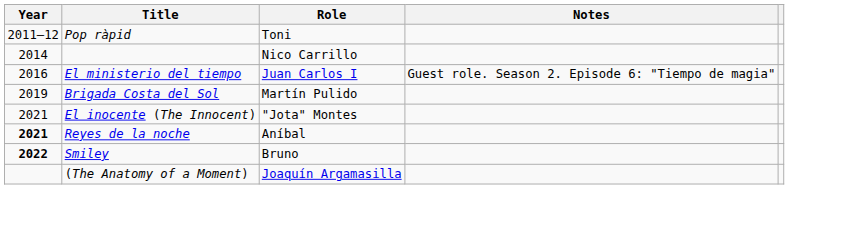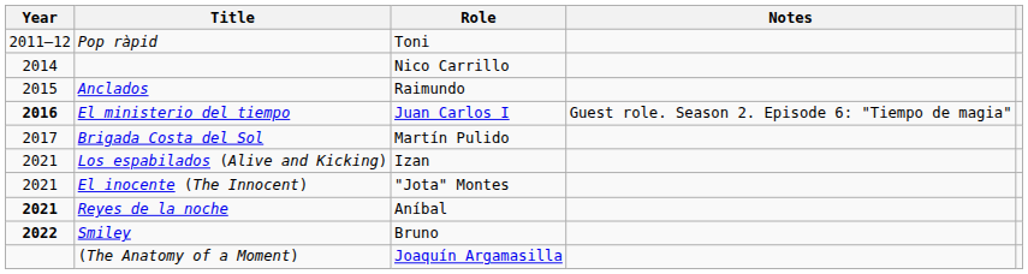 <table class="wikitable sortable">
 <tr>
 <th>Year</th>
 <th>Title</th>
 <th>Role</th>
 <th class="unsortable">Notes</th>
 <th></th>
 </tr>
 <tr>
 <td align = "center">2011–12</td>
 <td><em>Pop ràpid</em></td>
 <td>Toni</td>
 <td></td>
 <td align = "center"></td>
 </tr>
 <tr>
 <td align = "center">2014</td>
 <td><em></em></td>
 <td>Nico Carrillo</td>
 <td></td>
 <td align = "center"></td>
 </tr>
 <tr>
-<td align = "center">2016</td>
+<td align = "center">2015</td>
+<td><em><a href='#'>Anclados</a></em></td>
+<td>Raimundo</td>
+<td></td>
+<td align = "center"></td>
+</tr>
+<tr>
+<td align = "center"><strong>2016</strong></td>
 <td><em><a href='#'>El ministerio del tiempo</a></em></td>
 <td><a href='#'>Juan Carlos I</a></td>
 <td>Guest role. Season 2. Episode 6: "Tiempo de magia"</td>
 <td align = "center"></td>
 </tr>
 <tr>
-<td align = "center">2019</td>
+<td align = "center">2017</td>
 <td><em><a href='#'>Brigada Costa del Sol</a></em></td>
 <td>Martín Pulido</td>
+<td></td>
+<td align = "center"></td>
+</tr>
+<tr>
+<td align = "center">2021</td>
+<td><em><a href='#'>Los espabilados</a></em> (<em>Alive and Kicking</em>)</td>
+<td>Izan</td>
 <td></td>
 <td align = "center"></td>
 </tr>
 <tr>
 <td align = "center">2021</td>
 <td><em><a href='#'>El inocente</a></em> (<em>The Innocent</em>)</td>
 <td>"Jota" Montes</td>
 <td></td>
 <td align = "center"></td>
 </tr>
 <tr>
 <td align = "center"><strong>2021</strong></td>
 <td><em><a href='#'>Reyes de la noche</a></em></td>
 <td>Aníbal</td>
 <td></td>
 <td align = "center"></td>
 </tr>
 <tr>
 <td align = "center"><strong>2022</strong></td>
 <td><em><a href='#'>Smiley</a></em></td>
 <td>Bruno</td>
 <td></td>
 <td align = "center"></td>
 </tr>
 <tr>
 <td></td>
 <td> (<em>The Anatomy of a Moment</em>)</td>
 <td><a href='#'>Joaquín Argamasilla</a></td>
 <td></td>
 <td></td>
 </tr>
 </table>
